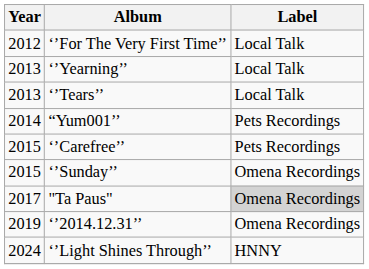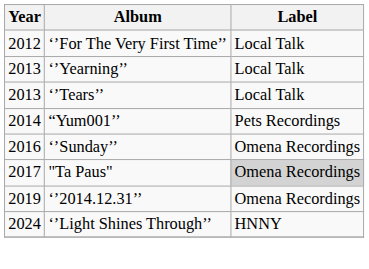 <table class="wikitable">
 <tr>
 <th>Year</th>
 <th>Album</th>
 <th>Label</th>
 </tr>
 <tr>
 <td>2012</td>
 <td>‘’For The Very First Time’’</td>
 <td>Local Talk</td>
 </tr>
 <tr>
 <td>2013</td>
 <td>‘’Yearning’’</td>
 <td>Local Talk</td>
 </tr>
 <tr>
 <td>2013</td>
 <td>‘’Tears’’</td>
 <td>Local Talk</td>
 </tr>
 <tr>
 <td>2014</td>
 <td>“Yum001’’</td>
 <td>Pets Recordings</td>
 </tr>
 <tr>
-<td>2015</td>
-<td>‘’Carefree’’</td>
-<td>Pets Recordings</td>
-</tr>
-<tr>
-<td>2015</td>
+<td>2016</td>
 <td>‘’Sunday’’</td>
 <td>Omena Recordings</td>
 </tr>
 <tr>
 <td>2017</td>
 <td>"Ta Paus"</td>
 <td style="background: lightgrey;">Omena Recordings</td>
 </tr>
 <tr>
 <td>2019</td>
 <td>‘’2014.12.31’’</td>
 <td>Omena Recordings</td>
 </tr>
 <tr>
 <td>2024</td>
 <td>‘’Light Shines Through’’</td>
 <td>HNNY</td>
 </tr>
 <tr>
 </tr>
 </table>
